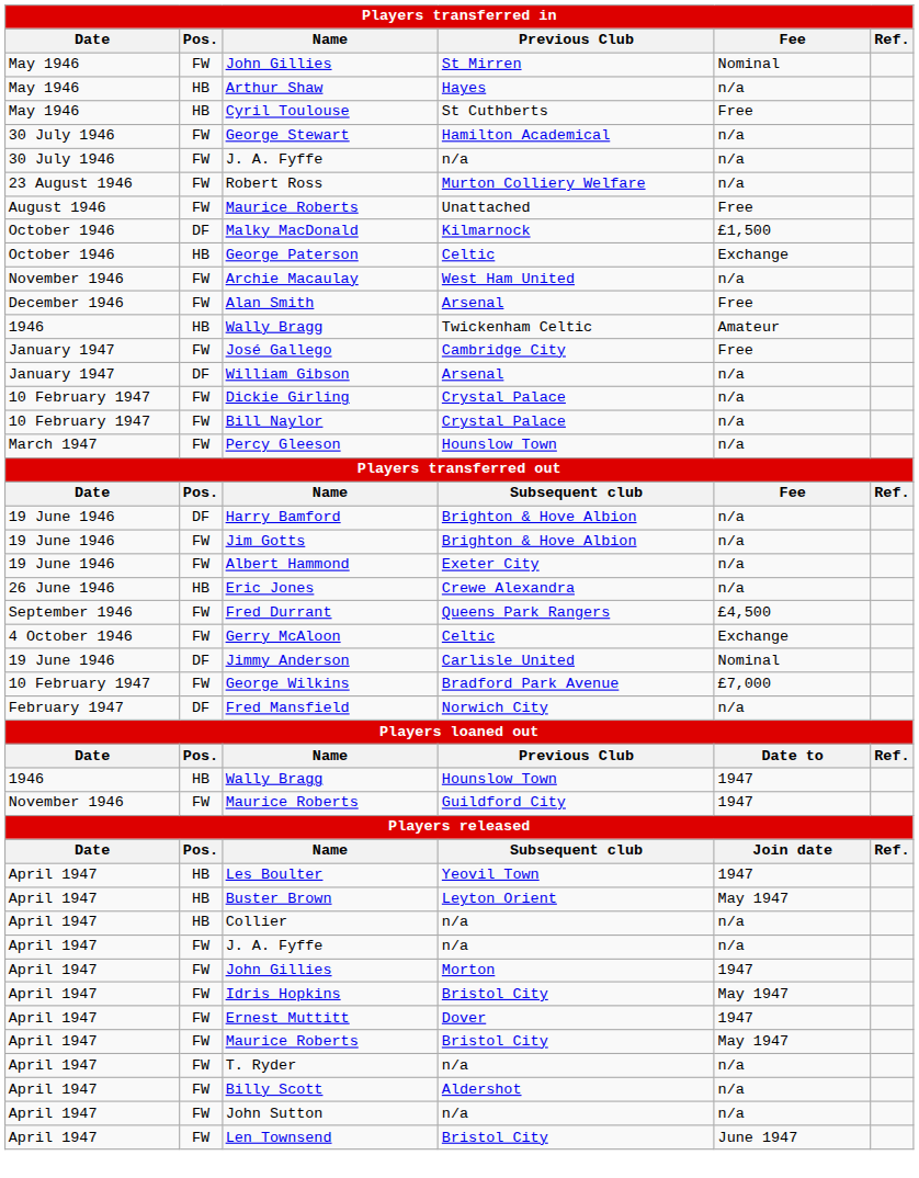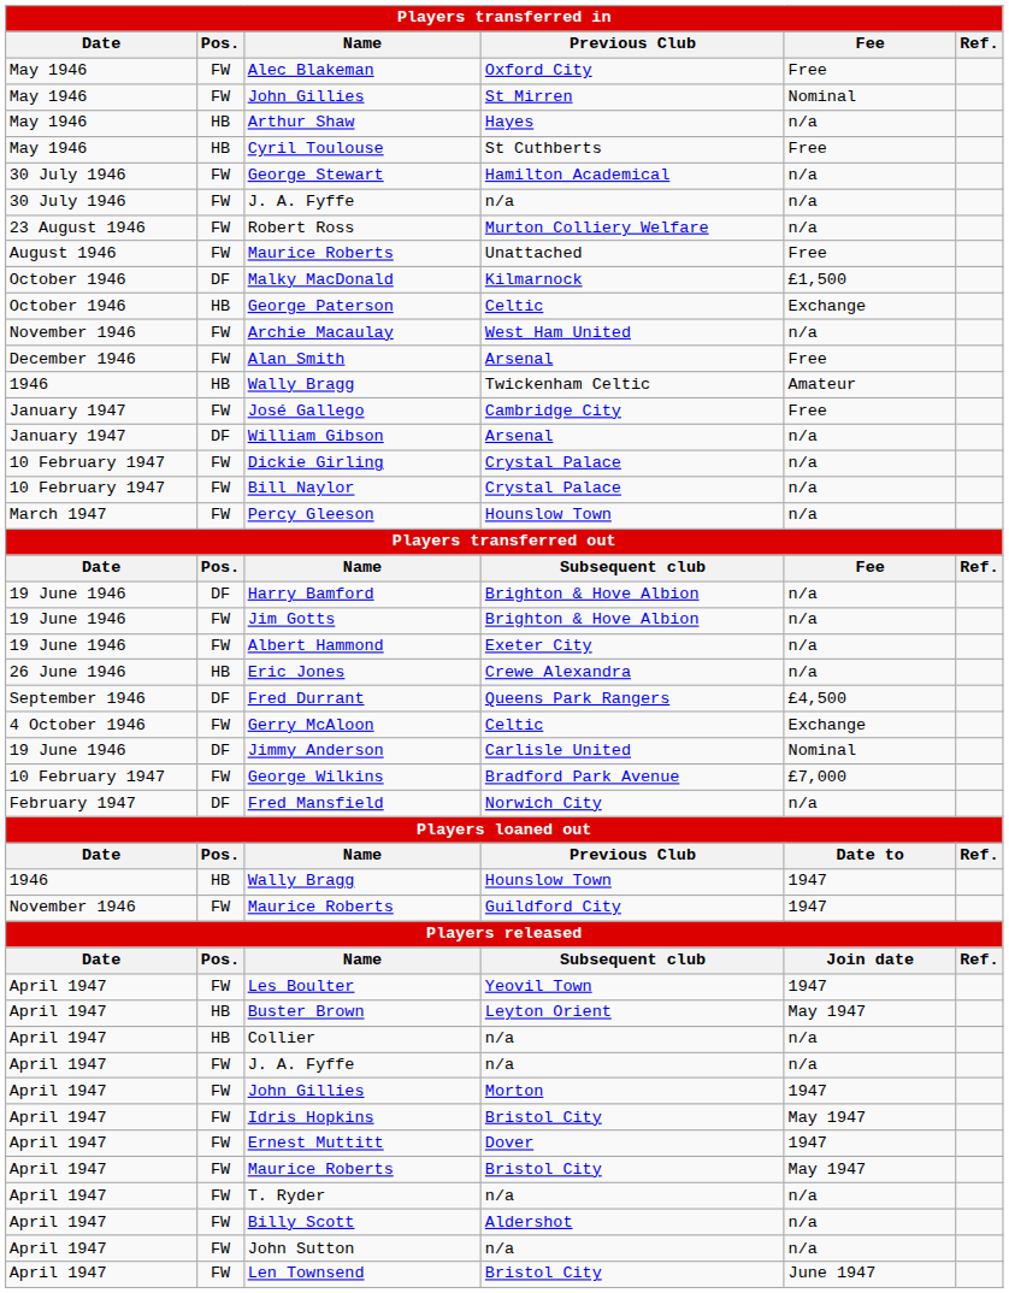 <table style="font-size:95%;" class="wikitable">
 <tr>
 <th style="background:#d00; color:white; text-align:center;" colspan="6">Players transferred in</th>
 </tr>
 <tr>
 <th style="width:140px;">Date</th>
 <th style="width:25px;">Pos.</th>
 <th style="width:175px;">Name</th>
 <th style="width:225px;">Previous Club</th>
 <th style="width:125px;">Fee</th>
 <th style="width:25px;">Ref.</th>
+</tr>
+<tr>
+<td>May 1946</td>
+<td style="text-align:center;">FW</td>
+<td> <a href='#'>Alec Blakeman</a></td>
+<td> <a href='#'>Oxford City</a></td>
+<td>Free</td>
+<td></td>
 </tr>
 <tr>
 <td>May 1946</td>
 <td style="text-align:center;">FW</td>
 <td> <a href='#'>John Gillies</a></td>
 <td> <a href='#'>St Mirren</a></td>
 <td>Nominal</td>
 <td></td>
 </tr>
 <tr>
 <td>May 1946</td>
 <td style="text-align:center;">HB</td>
 <td> <a href='#'>Arthur Shaw</a></td>
 <td> <a href='#'>Hayes</a></td>
 <td>n/a</td>
 <td></td>
 </tr>
 <tr>
 <td>May 1946</td>
 <td style="text-align:center;">HB</td>
 <td> <a href='#'>Cyril Toulouse</a></td>
 <td> St Cuthberts</td>
 <td>Free</td>
 <td></td>
 </tr>
 <tr>
 <td>30 July 1946</td>
 <td style="text-align:center;">FW</td>
 <td> <a href='#'>George Stewart</a></td>
 <td> <a href='#'>Hamilton Academical</a></td>
 <td>n/a</td>
 <td></td>
 </tr>
 <tr>
 <td>30 July 1946</td>
 <td style="text-align:center;">FW</td>
 <td> J. A. Fyffe</td>
 <td>n/a</td>
 <td>n/a</td>
 <td></td>
 </tr>
 <tr>
 <td>23 August 1946</td>
 <td style="text-align:center;">FW</td>
 <td> Robert Ross</td>
 <td> <a href='#'>Murton Colliery Welfare</a></td>
 <td>n/a</td>
 <td></td>
 </tr>
 <tr>
 <td>August 1946</td>
 <td style="text-align:center;">FW</td>
 <td> <a href='#'>Maurice Roberts</a></td>
 <td>Unattached</td>
 <td>Free</td>
 <td></td>
 </tr>
 <tr>
 <td>October 1946</td>
 <td style="text-align:center;">DF</td>
 <td> <a href='#'>Malky MacDonald</a></td>
 <td> <a href='#'>Kilmarnock</a></td>
 <td>£1,500</td>
 <td></td>
 </tr>
 <tr>
 <td>October 1946</td>
 <td style="text-align:center;">HB</td>
 <td> <a href='#'>George Paterson</a></td>
 <td> <a href='#'>Celtic</a></td>
 <td>Exchange</td>
 <td></td>
 </tr>
 <tr>
 <td>November 1946</td>
 <td style="text-align:center;">FW</td>
 <td> <a href='#'>Archie Macaulay</a></td>
 <td> <a href='#'>West Ham United</a></td>
 <td>n/a</td>
 <td></td>
 </tr>
 <tr>
 <td>December 1946</td>
 <td style="text-align:center;">FW</td>
 <td> <a href='#'>Alan Smith</a></td>
 <td> <a href='#'>Arsenal</a></td>
 <td>Free</td>
 <td></td>
 </tr>
 <tr>
 <td>1946</td>
 <td style="text-align:center;">HB</td>
 <td> <a href='#'>Wally Bragg</a></td>
 <td> Twickenham Celtic</td>
 <td>Amateur</td>
 <td></td>
 </tr>
 <tr>
 <td>January 1947</td>
 <td style="text-align:center;">FW</td>
 <td> <a href='#'>José Gallego</a></td>
 <td> <a href='#'>Cambridge City</a></td>
 <td>Free</td>
 <td></td>
 </tr>
 <tr>
 <td>January 1947</td>
 <td style="text-align:center;">DF</td>
 <td> <a href='#'>William Gibson</a></td>
 <td> <a href='#'>Arsenal</a></td>
 <td>n/a</td>
 <td></td>
 </tr>
 <tr>
 <td>10 February 1947</td>
 <td style="text-align:center;">FW</td>
 <td> <a href='#'>Dickie Girling</a></td>
 <td> <a href='#'>Crystal Palace</a></td>
 <td>n/a</td>
 <td></td>
 </tr>
 <tr>
 <td>10 February 1947</td>
 <td style="text-align:center;">FW</td>
 <td> <a href='#'>Bill Naylor</a></td>
 <td> <a href='#'>Crystal Palace</a></td>
 <td>n/a</td>
 <td></td>
 </tr>
 <tr>
 <td>March 1947</td>
 <td style="text-align:center;">FW</td>
 <td> <a href='#'>Percy Gleeson</a></td>
 <td> <a href='#'>Hounslow Town</a></td>
 <td>n/a</td>
 <td></td>
 </tr>
 <tr>
 <th style="background:#d00; color:white; text-align:center;" colspan="6">Players transferred out</th>
 </tr>
 <tr>
 <th>Date</th>
 <th>Pos.</th>
 <th>Name</th>
 <th>Subsequent club</th>
 <th>Fee</th>
 <th>Ref.</th>
 </tr>
 <tr>
 <td>19 June 1946</td>
 <td style="text-align:center;">DF</td>
 <td> <a href='#'>Harry Bamford</a></td>
 <td> <a href='#'>Brighton & Hove Albion</a></td>
 <td>n/a</td>
 <td></td>
 </tr>
 <tr>
 <td>19 June 1946</td>
 <td style="text-align:center;">FW</td>
 <td> <a href='#'>Jim Gotts</a></td>
 <td> <a href='#'>Brighton & Hove Albion</a></td>
 <td>n/a</td>
 <td></td>
 </tr>
 <tr>
 <td>19 June 1946</td>
 <td style="text-align:center;">FW</td>
 <td> <a href='#'>Albert Hammond</a></td>
 <td> <a href='#'>Exeter City</a></td>
 <td>n/a</td>
 <td></td>
 </tr>
 <tr>
 <td>26 June 1946</td>
 <td style="text-align:center;">HB</td>
 <td> <a href='#'>Eric Jones</a></td>
 <td> <a href='#'>Crewe Alexandra</a></td>
 <td>n/a</td>
 <td></td>
 </tr>
 <tr>
 <td>September 1946</td>
-<td style="text-align:center;">FW</td>
+<td style="text-align:center;">DF</td>
 <td> <a href='#'>Fred Durrant</a></td>
 <td> <a href='#'>Queens Park Rangers</a></td>
 <td>£4,500</td>
 <td></td>
 </tr>
 <tr>
 <td>4 October 1946</td>
 <td style="text-align:center;">FW</td>
 <td> <a href='#'>Gerry McAloon</a></td>
 <td> <a href='#'>Celtic</a></td>
 <td>Exchange</td>
 <td></td>
 </tr>
 <tr>
 <td>19 June 1946</td>
 <td style="text-align:center;">DF</td>
 <td> <a href='#'>Jimmy Anderson</a></td>
 <td> <a href='#'>Carlisle United</a></td>
 <td>Nominal</td>
 <td></td>
 </tr>
 <tr>
 <td>10 February 1947</td>
 <td style="text-align:center;">FW</td>
 <td> <a href='#'>George Wilkins</a></td>
 <td> <a href='#'>Bradford Park Avenue</a></td>
 <td>£7,000</td>
 <td></td>
 </tr>
 <tr>
 <td>February 1947</td>
 <td style="text-align:center;">DF</td>
 <td> <a href='#'>Fred Mansfield</a></td>
 <td> <a href='#'>Norwich City</a></td>
 <td>n/a</td>
 <td></td>
 </tr>
 <tr>
 <th colspan="6" style="background:#d00; color:white; text-align:center;">Players loaned out</th>
 </tr>
 <tr>
 <th style="width:140px;">Date</th>
 <th style="width:25px;">Pos.</th>
 <th style="width:175px;">Name</th>
 <th style="width:225px;">Previous Club</th>
 <th style="width:125px;">Date to</th>
 <th style="width:25px;">Ref.</th>
 </tr>
 <tr>
 <td>1946</td>
 <td style="text-align:center;">HB</td>
 <td> <a href='#'>Wally Bragg</a></td>
 <td> <a href='#'>Hounslow Town</a></td>
 <td>1947</td>
 <td></td>
 </tr>
 <tr>
 <td>November 1946</td>
 <td style="text-align:center;">FW</td>
 <td> <a href='#'>Maurice Roberts</a></td>
 <td> <a href='#'>Guildford City</a></td>
 <td>1947</td>
 <td></td>
 </tr>
 <tr>
 <th style="background:#d00; color:white; text-align:center;" colspan="6">Players released</th>
 </tr>
 <tr>
 <th>Date</th>
 <th>Pos.</th>
 <th>Name</th>
 <th>Subsequent club</th>
 <th>Join date</th>
 <th>Ref.</th>
 </tr>
 <tr>
 <td>April 1947</td>
-<td style="text-align:center;">HB</td>
+<td style="text-align:center;">FW</td>
 <td> <a href='#'>Les Boulter</a></td>
 <td> <a href='#'>Yeovil Town</a></td>
 <td>1947</td>
 <td></td>
 </tr>
 <tr>
 <td>April 1947</td>
 <td style="text-align:center;">HB</td>
 <td> <a href='#'>Buster Brown</a></td>
 <td> <a href='#'>Leyton Orient</a></td>
 <td>May 1947</td>
 <td></td>
 </tr>
 <tr>
 <td>April 1947</td>
 <td style="text-align:center;">HB</td>
 <td>Collier</td>
 <td>n/a</td>
 <td>n/a</td>
 <td></td>
 </tr>
 <tr>
 <td>April 1947</td>
 <td style="text-align:center;">FW</td>
 <td> J. A. Fyffe</td>
 <td>n/a</td>
 <td>n/a</td>
 <td></td>
 </tr>
 <tr>
 <td>April 1947</td>
 <td style="text-align:center;">FW</td>
 <td> <a href='#'>John Gillies</a></td>
 <td> <a href='#'>Morton</a></td>
 <td>1947</td>
 <td></td>
 </tr>
 <tr>
 <td>April 1947</td>
 <td style="text-align:center;">FW</td>
 <td> <a href='#'>Idris Hopkins</a></td>
 <td> <a href='#'>Bristol City</a></td>
 <td>May 1947</td>
 <td></td>
 </tr>
 <tr>
 <td>April 1947</td>
 <td style="text-align:center;">FW</td>
 <td> <a href='#'>Ernest Muttitt</a></td>
 <td> <a href='#'>Dover</a></td>
 <td>1947</td>
 <td></td>
 </tr>
 <tr>
 <td>April 1947</td>
 <td style="text-align:center;">FW</td>
 <td> <a href='#'>Maurice Roberts</a></td>
 <td> <a href='#'>Bristol City</a></td>
 <td>May 1947</td>
 <td></td>
 </tr>
 <tr>
 <td>April 1947</td>
 <td style="text-align:center;">FW</td>
 <td>T. Ryder</td>
 <td>n/a</td>
 <td>n/a</td>
 <td></td>
 </tr>
 <tr>
 <td>April 1947</td>
 <td style="text-align:center;">FW</td>
 <td> <a href='#'>Billy Scott</a></td>
 <td> <a href='#'>Aldershot</a></td>
 <td>n/a</td>
 <td></td>
 </tr>
 <tr>
 <td>April 1947</td>
 <td style="text-align:center;">FW</td>
 <td> John Sutton</td>
 <td>n/a</td>
 <td>n/a</td>
 <td></td>
 </tr>
 <tr>
 <td>April 1947</td>
 <td style="text-align:center;">FW</td>
 <td> <a href='#'>Len Townsend</a></td>
 <td> <a href='#'>Bristol City</a></td>
 <td>June 1947</td>
 <td></td>
 </tr>
 </table>
